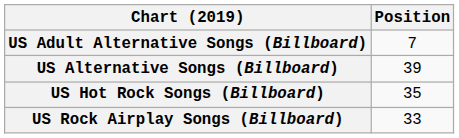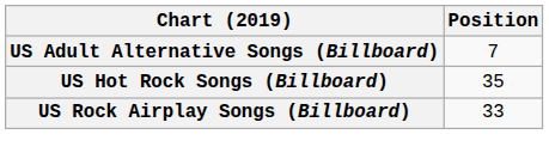 <table class="wikitable sortable plainrowheaders" style="text-align:center">
 <tr>
 <th scope="col">Chart (2019)</th>
 <th scope="col">Position</th>
 </tr>
 <tr>
 <th scope="row">US Adult Alternative Songs (<em>Billboard</em>)</th>
 <td>7</td>
 </tr>
 <tr>
-<th scope="row">US Alternative Songs (<em>Billboard</em>)</th>
-<td>39</td>
-</tr>
-<tr>
 <th scope="row">US Hot Rock Songs (<em>Billboard</em>)</th>
 <td>35</td>
 </tr>
 <tr>
 <th scope="row">US Rock Airplay Songs (<em>Billboard</em>)</th>
 <td>33</td>
 </tr>
 </table>
